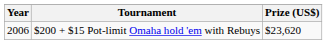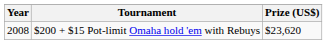 <table class="wikitable">
 <tr>
 </tr>
 <tr>
 <th>Year</th>
 <th>Tournament</th>
 <th>Prize (US$)</th>
 </tr>
 <tr>
-<td>2006</td>
+<td>2008</td>
 <td>$200 + $15 Pot-limit <a href='#'>Omaha hold 'em</a> with Rebuys</td>
 <td>$23,620</td>
 </tr>
 </table>
